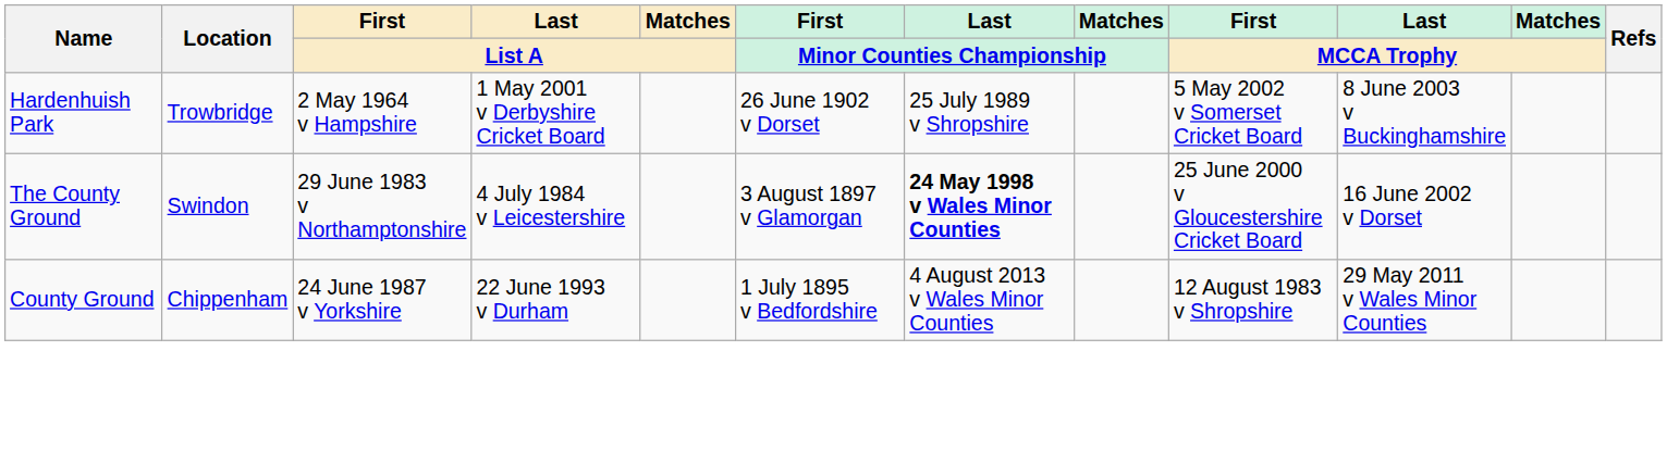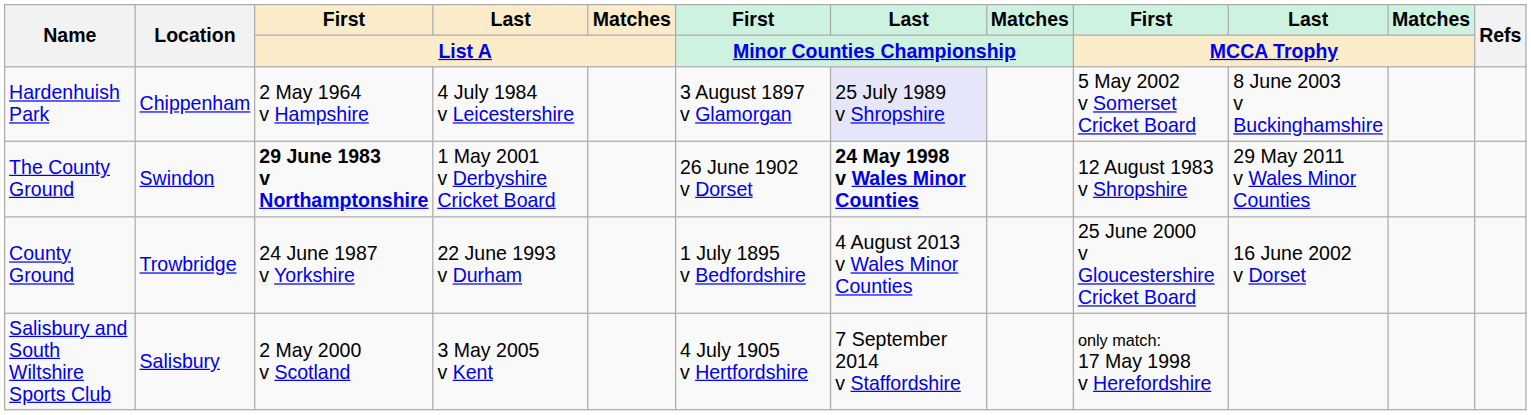 <table class="wikitable sortable">
 <tr>
 <th rowspan="2">Name</th>
 <th rowspan="2">Location</th>
 <th width="120" class="unsortable" style="background:#faecc8">First</th>
 <th width="120" class="unsortable" style="background:#faecc8">Last</th>
 <th style="background:#faecc8">Matches</th>
 <th width="120" class="unsortable" style="background:#cef2e0">First</th>
 <th width="120" class="unsortable" style="background:#cef2e0">Last</th>
 <th style="background:#cef2e0">Matches</th>
 <th width="120" class="unsortable" style="background:#cef2e0">First</th>
 <th width="120" class="unsortable" style="background:#cef2e0">Last</th>
 <th style="background:#cef2e0">Matches</th>
 <th rowspan="2" class="unsortable">Refs</th>
 </tr>
 <tr class="unsortable">
 <th colspan="3" style="background:#faecc8"><a href='#'>List A</a></th>
 <th colspan="3" style="background:#cef2e0"><a href='#'>Minor Counties Championship</a></th>
 <th colspan="3" style="background:#faecc8"><a href='#'>MCCA Trophy</a></th>
 </tr>
 <tr>
 <td><a href='#'>Hardenhuish Park</a><br></td>
-<td><a href='#'>Trowbridge</a></td>
+<td><a href='#'>Chippenham</a></td>
 <td>2 May 1964<br>v <a href='#'>Hampshire</a></td>
-<td>1 May 2001<br>v <a href='#'>Derbyshire Cricket Board</a></td>
+<td>4 July 1984<br>v <a href='#'>Leicestershire</a></td>
 <td></td>
-<td>26 June 1902<br>v <a href='#'>Dorset</a></td>
-<td>25 July 1989<br>v <a href='#'>Shropshire</a></td>
+<td>3 August 1897<br>v <a href='#'>Glamorgan</a></td>
+<td style="background: lavender;">25 July 1989<br>v <a href='#'>Shropshire</a></td>
 <td></td>
 <td>5 May 2002<br>v <a href='#'>Somerset Cricket Board</a></td>
 <td>8 June 2003<br>v <a href='#'>Buckinghamshire</a></td>
 <td></td>
 <td></td>
 </tr>
 <tr>
 <td><a href='#'>The County Ground</a><br></td>
 <td><a href='#'>Swindon</a></td>
-<td>29 June 1983<br>v <a href='#'>Northamptonshire</a></td>
-<td>4 July 1984<br>v <a href='#'>Leicestershire</a></td>
+<td><strong>29 June 1983<br>v <a href='#'>Northamptonshire</a></strong></td>
+<td>1 May 2001<br>v <a href='#'>Derbyshire Cricket Board</a></td>
 <td></td>
-<td>3 August 1897<br>v <a href='#'>Glamorgan</a></td>
+<td>26 June 1902<br>v <a href='#'>Dorset</a></td>
 <td><strong>24 May 1998<br>v <a href='#'>Wales Minor Counties</a></strong></td>
+<td></td>
+<td>12 August 1983<br>v <a href='#'>Shropshire</a></td>
+<td>29 May 2011<br>v <a href='#'>Wales Minor Counties</a></td>
+<td></td>
+<td></td>
+</tr>
+<tr>
+<td><a href='#'>County Ground</a><br></td>
+<td><a href='#'>Trowbridge</a></td>
+<td>24 June 1987<br>v <a href='#'>Yorkshire</a></td>
+<td>22 June 1993<br>v <a href='#'>Durham</a></td>
+<td></td>
+<td>1 July 1895<br>v <a href='#'>Bedfordshire</a></td>
+<td>4 August 2013<br>v <a href='#'>Wales Minor Counties</a></td>
 <td></td>
 <td>25 June 2000<br>v <a href='#'>Gloucestershire Cricket Board</a></td>
 <td>16 June 2002<br>v <a href='#'>Dorset</a></td>
 <td></td>
 <td></td>
 </tr>
 <tr>
-<td><a href='#'>County Ground</a><br></td>
-<td><a href='#'>Chippenham</a></td>
-<td>24 June 1987<br>v <a href='#'>Yorkshire</a></td>
-<td>22 June 1993<br>v <a href='#'>Durham</a></td>
+<td><a href='#'>Salisbury and South Wiltshire Sports Club</a><br></td>
+<td><a href='#'>Salisbury</a></td>
+<td>2 May 2000<br>v <a href='#'>Scotland</a></td>
+<td>3 May 2005<br>v <a href='#'>Kent</a></td>
 <td></td>
-<td>1 July 1895<br>v <a href='#'>Bedfordshire</a></td>
-<td>4 August 2013<br>v <a href='#'>Wales Minor Counties</a></td>
+<td>4 July 1905<br>v <a href='#'>Hertfordshire</a></td>
+<td>7 September 2014<br>v <a href='#'>Staffordshire</a></td>
 <td></td>
-<td>12 August 1983<br>v <a href='#'>Shropshire</a></td>
-<td>29 May 2011<br>v <a href='#'>Wales Minor Counties</a></td>
+<td><small>only match:</small><br>17 May 1998<br>v <a href='#'>Herefordshire</a></td>
+<td> </td>
 <td></td>
 <td></td>
 </tr>
 </table>
